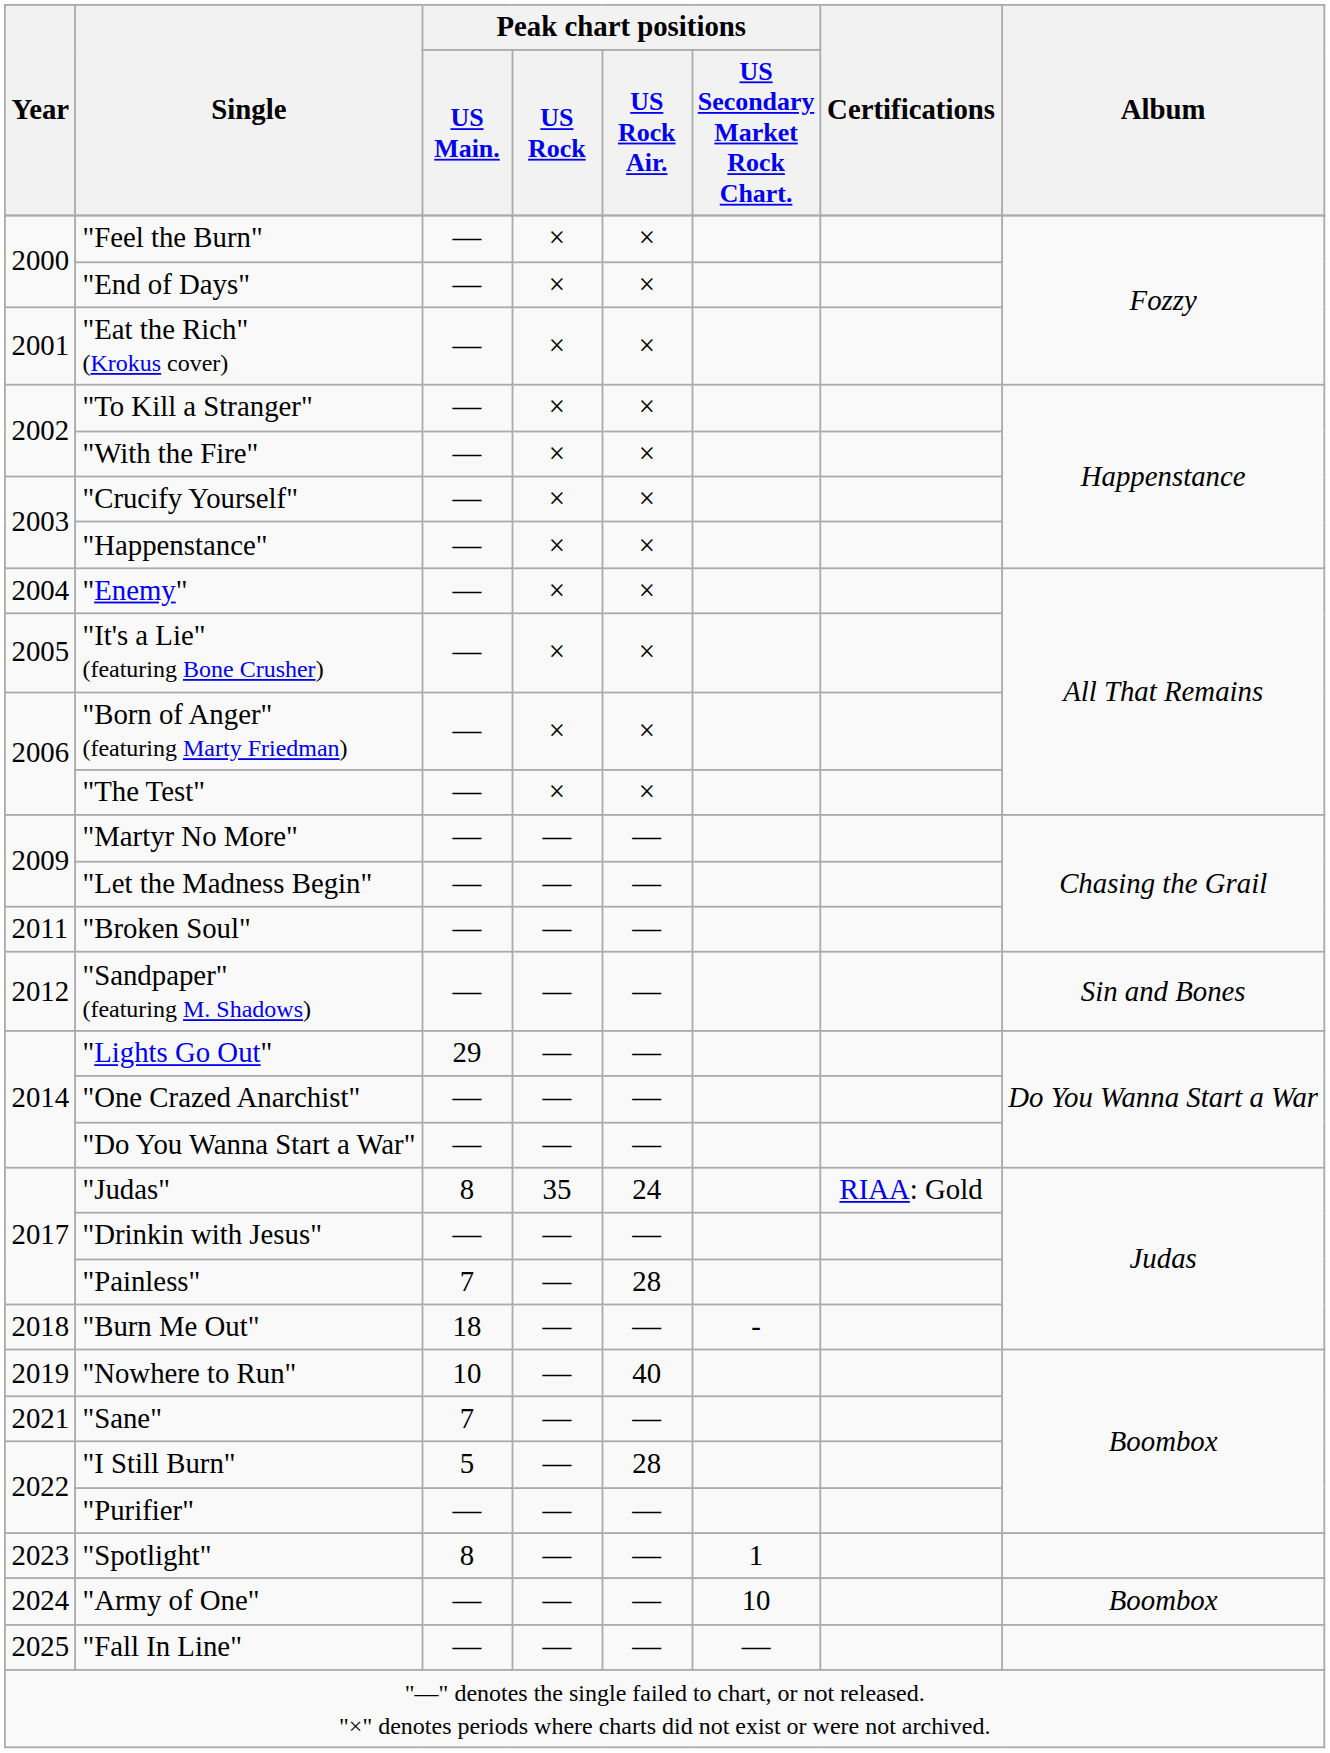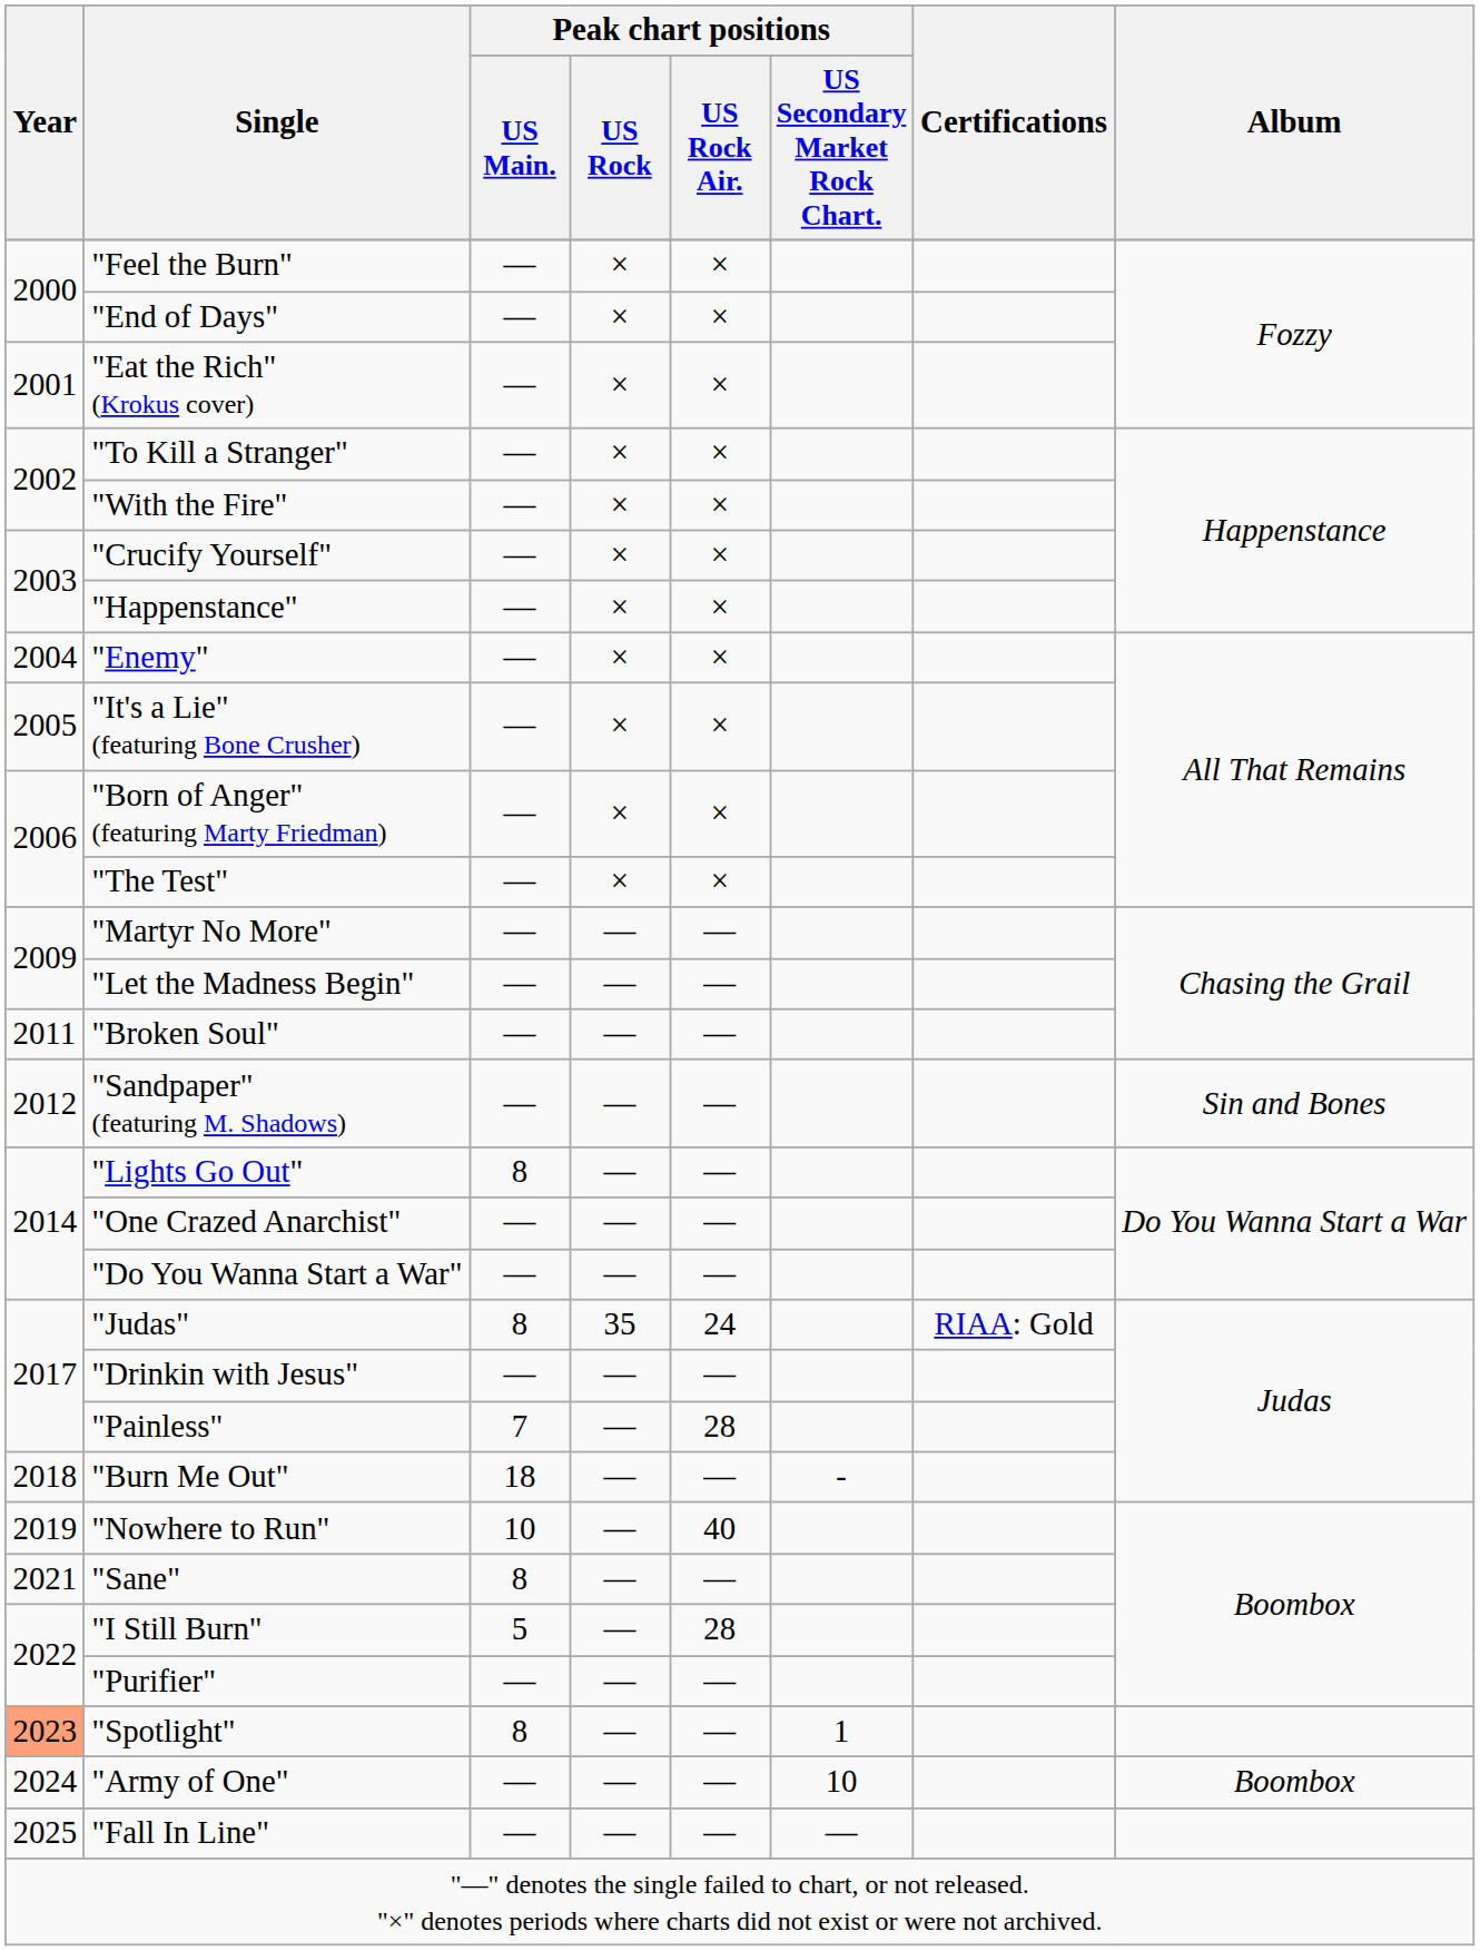 <table class="wikitable">
 <tr>
 <th rowspan="2">Year</th>
 <th rowspan="2">Single</th>
 <th colspan="4">Peak chart positions</th>
 <th rowspan="2">Certifications</th>
 <th rowspan="2">Album</th>
 </tr>
 <tr>
 <th scope="col" style="width:3em;font-size:90%;"><a href='#'>US Main.</a><br></th>
 <th scope="col" style="width:3em;font-size:90%;"><a href='#'>US Rock</a><br></th>
 <th scope="col" style="width:3em;font-size:90%;"><a href='#'>US Rock Air.</a><br></th>
 <th scope="col" style="width:3em;font-size:90%;"><a href='#'>US Secondary Market Rock Chart.</a><br></th>
 </tr>
 <tr>
 </tr>
 <tr>
 <td rowspan=2>2000</td>
 <td>"Feel the Burn"</td>
 <td style="text-align:center;">—</td>
 <td style="text-align:center;">×</td>
 <td style="text-align:center;">×</td>
 <td style="text-align:center;"></td>
 <td style="text-align:center;"></td>
 <td style="text-align:center;" rowspan=3><em>Fozzy</em></td>
 </tr>
 <tr>
 <td>"End of Days"</td>
 <td style="text-align:center;">—</td>
 <td style="text-align:center;">×</td>
 <td style="text-align:center;">×</td>
 <td style="text-align:center;"></td>
 <td style="text-align:center;"></td>
 </tr>
 <tr>
 <td>2001</td>
 <td>"Eat the Rich" <br><small>(<a href='#'>Krokus</a> cover)</small></td>
 <td style="text-align:center;">—</td>
 <td style="text-align:center;">×</td>
 <td style="text-align:center;">×</td>
 <td style="text-align:center;"></td>
 <td style="text-align:center;"></td>
 </tr>
 <tr>
 <td rowspan=2>2002</td>
 <td>"To Kill a Stranger"</td>
 <td style="text-align:center;">—</td>
 <td style="text-align:center;">×</td>
 <td style="text-align:center;">×</td>
 <td style="text-align:center;"></td>
 <td style="text-align:center;"></td>
 <td style="text-align:center;" rowspan=4><em>Happenstance </em></td>
 </tr>
 <tr>
 <td>"With the Fire"</td>
 <td style="text-align:center;">—</td>
 <td style="text-align:center;">×</td>
 <td style="text-align:center;">×</td>
 <td style="text-align:center;"></td>
 <td style="text-align:center;"></td>
 </tr>
 <tr>
 <td rowspan=2>2003</td>
 <td>"Crucify Yourself"</td>
 <td style="text-align:center;">—</td>
 <td style="text-align:center;">×</td>
 <td style="text-align:center;">×</td>
 <td style="text-align:center;"></td>
 <td style="text-align:center;"></td>
 </tr>
 <tr>
 <td>"Happenstance"</td>
 <td style="text-align:center;">—</td>
 <td style="text-align:center;">×</td>
 <td style="text-align:center;">×</td>
 <td style="text-align:center;"></td>
 <td style="text-align:center;"></td>
 </tr>
 <tr>
 <td>2004</td>
 <td>"<a href='#'>Enemy</a>"</td>
 <td style="text-align:center;">—</td>
 <td style="text-align:center;">×</td>
 <td style="text-align:center;">×</td>
 <td style="text-align:center;"></td>
 <td style="text-align:center;"></td>
 <td style="text-align:center;" rowspan=4><em>All That Remains </em></td>
 </tr>
 <tr>
 <td>2005</td>
 <td>"It's a Lie" <br><small>(featuring  <a href='#'>Bone Crusher</a>)</small></td>
 <td style="text-align:center;">—</td>
 <td style="text-align:center;">×</td>
 <td style="text-align:center;">×</td>
 <td style="text-align:center;"></td>
 <td style="text-align:center;"></td>
 </tr>
 <tr>
 <td rowspan=2>2006</td>
 <td>"Born of Anger" <br><small>(featuring  <a href='#'>Marty Friedman</a>)</small></td>
 <td style="text-align:center;">—</td>
 <td style="text-align:center;">×</td>
 <td style="text-align:center;">×</td>
 <td style="text-align:center;"></td>
 <td style="text-align:center;"></td>
 </tr>
 <tr>
 <td>"The Test"</td>
 <td style="text-align:center;">—</td>
 <td style="text-align:center;">×</td>
 <td style="text-align:center;">×</td>
 <td style="text-align:center;"></td>
 <td style="text-align:center;"></td>
 </tr>
 <tr>
 <td rowspan=2>2009</td>
 <td>"Martyr No More"</td>
 <td style="text-align:center;">—</td>
 <td style="text-align:center;">—</td>
 <td style="text-align:center;">—</td>
 <td style="text-align:center;"></td>
 <td style="text-align:center;"></td>
 <td style="text-align:center;" rowspan=3><em>Chasing the Grail </em></td>
 </tr>
 <tr>
 <td>"Let the Madness Begin"</td>
 <td style="text-align:center;">—</td>
 <td style="text-align:center;">—</td>
 <td style="text-align:center;">—</td>
 <td style="text-align:center;"></td>
 <td style="text-align:center;"></td>
 </tr>
 <tr>
 <td>2011</td>
 <td>"Broken Soul"</td>
 <td style="text-align:center;">—</td>
 <td style="text-align:center;">—</td>
 <td style="text-align:center;">—</td>
 <td style="text-align:center;"></td>
 <td style="text-align:center;"></td>
 </tr>
 <tr>
 <td rowspan=1>2012</td>
 <td>"Sandpaper" <br><small>(featuring  <a href='#'>M. Shadows</a>)</small></td>
 <td style="text-align:center;">—</td>
 <td style="text-align:center;">—</td>
 <td style="text-align:center;">—</td>
 <td style="text-align:center;"></td>
 <td style="text-align:center;"></td>
 <td style="text-align:center;" rowspan=1><em>Sin and Bones </em></td>
 </tr>
 <tr>
 <td rowspan=3>2014</td>
 <td>"<a href='#'>Lights Go Out</a>"</td>
-<td style="text-align:center;">29</td>
+<td style="text-align:center;">8</td>
 <td style="text-align:center;">—</td>
 <td style="text-align:center;">—</td>
 <td style="text-align:center;"></td>
 <td style="text-align:center;"></td>
 <td style="text-align:center;" rowspan=3><em>Do You Wanna Start a War </em></td>
 </tr>
 <tr>
 <td>"One Crazed Anarchist"</td>
 <td style="text-align:center;">—</td>
 <td style="text-align:center;">—</td>
 <td style="text-align:center;">—</td>
 <td style="text-align:center;"></td>
 <td style="text-align:center;"></td>
 </tr>
 <tr>
 <td>"Do You Wanna Start a War"</td>
 <td style="text-align:center;">—</td>
 <td style="text-align:center;">—</td>
 <td style="text-align:center;">—</td>
 <td style="text-align:center;"></td>
 <td style="text-align:center;"></td>
 </tr>
 <tr>
 <td rowspan=3>2017</td>
 <td>"Judas"</td>
 <td style="text-align:center;">8</td>
 <td style="text-align:center;">35</td>
 <td style="text-align:center;">24</td>
 <td style="text-align:center;"></td>
 <td style="text-align:center;"><a href='#'>RIAA</a>: Gold</td>
 <td rowspan="4" style="text-align:center;"><em>Judas</em></td>
 </tr>
 <tr>
 <td>"Drinkin with Jesus"</td>
 <td style="text-align:center;">—</td>
 <td style="text-align:center;">—</td>
 <td style="text-align:center;">—</td>
 <td style="text-align:center;"></td>
 </tr>
 <tr>
 <td>"Painless"</td>
 <td style="text-align:center;">7</td>
 <td style="text-align:center;">—</td>
 <td style="text-align:center;">28</td>
 <td style="text-align:center;"></td>
 <td style="text-align:center;"></td>
 </tr>
 <tr>
 <td>2018</td>
 <td>"Burn Me Out"</td>
 <td style="text-align:center;">18</td>
 <td style="text-align:center;">—</td>
 <td style="text-align:center;">—</td>
 <td style="text-align:center;">-</td>
 <td></td>
 </tr>
 <tr>
 <td>2019</td>
 <td>"Nowhere to Run"</td>
 <td style="text-align:center;">10</td>
 <td style="text-align:center;">—</td>
 <td style="text-align:center;">40</td>
 <td style="text-align:center;"></td>
 <td></td>
 <td style="text-align:center;" rowspan="4"><em>Boombox</em></td>
 </tr>
 <tr>
 <td>2021</td>
 <td>"Sane"</td>
-<td style="text-align:center;">7</td>
+<td style="text-align:center;">8</td>
 <td style="text-align:center;">—</td>
 <td style="text-align:center;">—</td>
 <td style="text-align:center;"></td>
 <td></td>
 </tr>
 <tr>
 <td rowspan=2>2022</td>
 <td>"I Still Burn"</td>
 <td style="text-align:center;">5</td>
 <td style="text-align:center;">—</td>
 <td style="text-align:center;">28</td>
 <td style="text-align:center;"></td>
 <td></td>
 </tr>
 <tr>
 <td>"Purifier"</td>
 <td style="text-align:center;">—</td>
 <td style="text-align:center;">—</td>
 <td style="text-align:center;">—</td>
 <td style="text-align:center;"></td>
 <td></td>
 </tr>
 <tr>
-<td>2023</td>
+<td style="background: lightsalmon;">2023</td>
 <td>"Spotlight"</td>
 <td style="text-align:center;">8</td>
 <td style="text-align:center;">—</td>
 <td style="text-align:center;">—</td>
 <td style="text-align:center;">1</td>
 <td></td>
 </tr>
 <tr>
 <td>2024</td>
 <td>"Army of One"</td>
 <td style="text-align:center;">—</td>
 <td style="text-align:center;">—</td>
 <td style="text-align:center;">—</td>
 <td style="text-align:center;">10</td>
 <td></td>
 <td style="text-align:center;"><em>Boombox</em></td>
 </tr>
 <tr>
 <td>2025</td>
 <td>"Fall In Line"</td>
 <td style="text-align:center;">—</td>
 <td style="text-align:center;">—</td>
 <td style="text-align:center;">—</td>
 <td style="text-align:center;">—</td>
 <td></td>
 </tr>
 <tr>
 <td colspan="15" align="center"><small>"—" denotes the single failed to chart, or not released.</small><br><small>"×" denotes periods where charts did not exist or were not archived.</small></td>
 </tr>
 </table>
